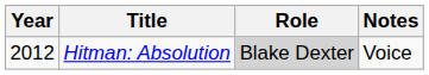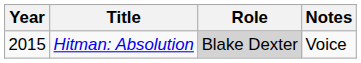 <table class="wikitable sortable">
 <tr>
 <th>Year</th>
 <th>Title</th>
 <th>Role</th>
 <th class="unsortable">Notes</th>
 </tr>
 <tr>
-<td>2012</td>
+<td>2015</td>
 <td><em><a href='#'>Hitman: Absolution</a></em></td>
 <td style="background: lightgrey;">Blake Dexter</td>
 <td>Voice</td>
 </tr>
 </table>
